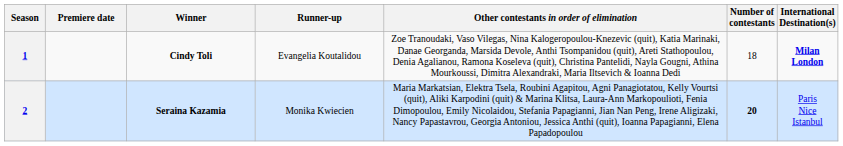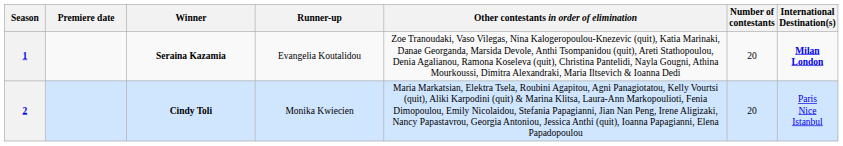 <table class="wikitable" style="font-size:90%; width:100%; text-align: center;">
 <tr>
 <th style="width:5%;">Season</th>
 <th style="width:10%;">Premiere date</th>
 <th width=16%>Winner</th>
 <th width=16%>Runner-up</th>
 <th style="width:43%;">Other contestants <em>in order of elimination</em></th>
 <th style="width:3%;">Number of contestants</th>
 <th style="width:8%;">International Destination(s)</th>
 </tr>
 <tr>
 <th><a href='#'>1</a></th>
 <td></td>
-<td><strong>Cindy Toli</strong></td>
+<td><strong>Seraina Kazamia</strong></td>
 <td>Evangelia Koutalidou</td>
 <td>Zoe Tranoudaki, Vaso Vilegas, Nina Kalogeropoulou-Knezevic (quit), Katia Marinaki, Danae Georganda, Marsida Devole, Anthi Tsompanidou (quit), Areti Stathopoulou, Denia Agalianou, Ramona Koseleva (quit), Christina Pantelidi, Nayla Gougni, Athina Mourkoussi, Dimitra Alexandraki, Maria Iltsevich & Ioanna Dedi</td>
-<td>18</td>
+<td>20</td>
 <td><strong><a href='#'>Milan</a><br><a href='#'>London</a></strong></td>
 </tr>
 <tr style="background: #D0E6FF;">
 <th><a href='#'>2</a></th>
 <td></td>
-<td><strong>Seraina Kazamia</strong></td>
+<td><strong>Cindy Toli</strong></td>
 <td>Monika Kwiecien</td>
 <td>Maria Markatsian, Elektra Tsela, Roubini Agapitou, Agni Panagiotatou, Kelly Vourtsi (quit), Aliki Karpodini (quit) & Marina Klitsa, Laura-Ann Markopoulioti, Fenia Dimopoulou, Emily Nicolaidou, Stefania Papagianni, Jian Nan Peng, Irene Aligizaki, Nancy Papastavrou, Georgia Antoniou, Jessica Anthi (quit), Ioanna Papagianni, Elena Papadopoulou</td>
-<td><strong>20</strong></td>
+<td>20</td>
 <td><a href='#'>Paris</a><br><a href='#'>Nice</a><br><a href='#'>Istanbul</a></td>
 </tr>
 </table>
